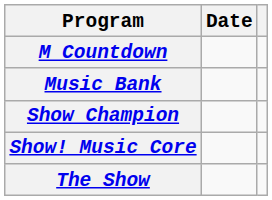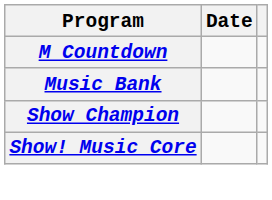 <table class="wikitable plainrowheaders sortable">
 <tr>
 <th scope="col">Program </th>
 <th scope="col">Date</th>
 <th scope="col" class="unsortable"></th>
 </tr>
 <tr>
 <th scope="row"><em><a href='#'>M Countdown</a></em></th>
 <td></td>
 <td style="text-align:center"></td>
 </tr>
 <tr>
 <th scope="row"><em><a href='#'>Music Bank</a></em></th>
 <td></td>
 <td style="text-align:center"></td>
 </tr>
 <tr>
 <th scope="row"><em><a href='#'>Show Champion</a></em></th>
 <td></td>
 <td style="text-align:center"></td>
 </tr>
 <tr>
 <th scope="row"><em><a href='#'>Show! Music Core</a></em></th>
 <td></td>
 <td style="text-align:center"></td>
 </tr>
-<tr>
-<th scope="row"><em><a href='#'>The Show</a></em></th>
-<td></td>
-<td style="text-align:center"></td>
-</tr>
 </table>
